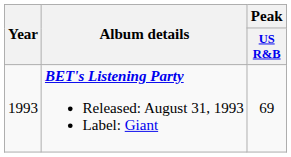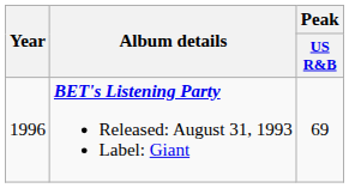 <table class="wikitable" style="text-align:center;">
 <tr>
 <th rowspan="2">Year</th>
 <th rowspan="2">Album details</th>
 <th colspan="1">Peak</th>
 </tr>
 <tr style="font-size:smaller;">
 <th width="35"><a href='#'>US<br>R&B</a><br></th>
 </tr>
 <tr>
-<td>1993</td>
+<td>1996</td>
 <td style="text-align:left;"><strong><em><a href='#'>BET's Listening Party</a></em></strong><br><ul><li>Released: August 31, 1993</li><li>Label: <a href='#'>Giant</a></li></ul></td>
 <td>69</td>
 </tr>
 </table>
